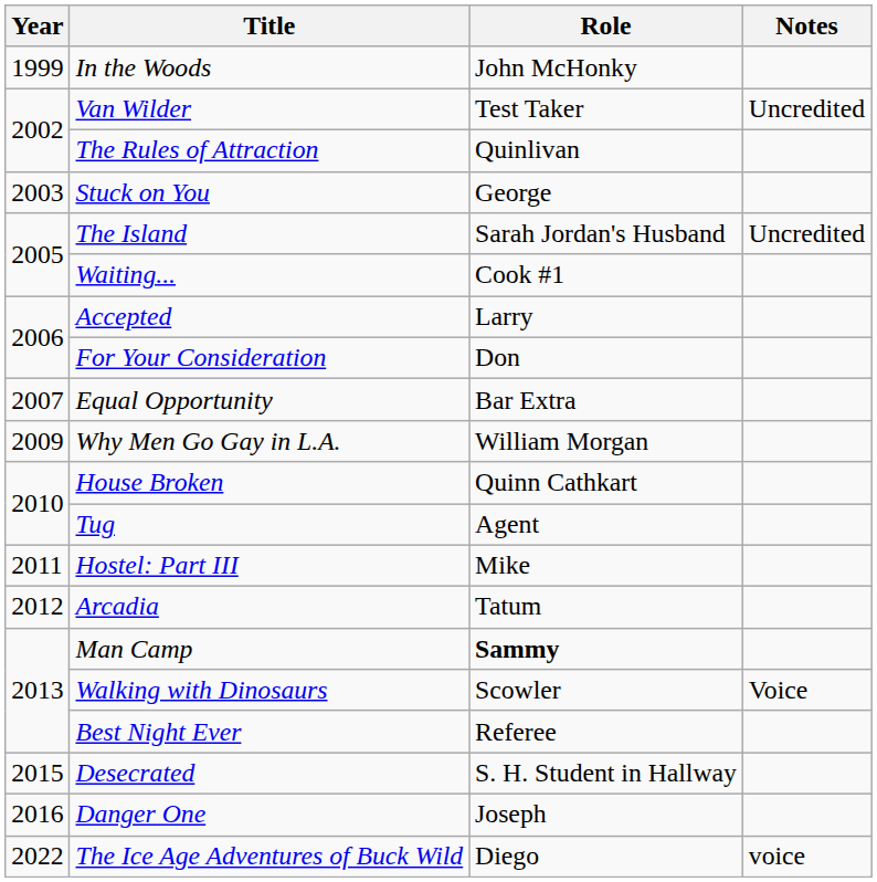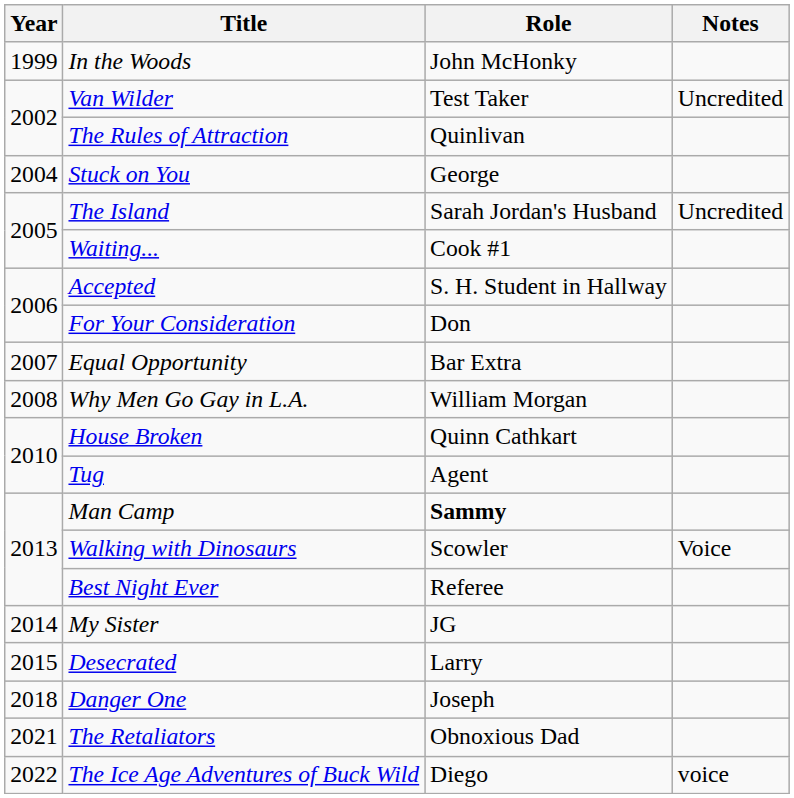 <table class="wikitable sortable">
 <tr>
 <th>Year</th>
 <th>Title</th>
 <th>Role</th>
 <th>Notes</th>
 </tr>
 <tr>
 <td>1999</td>
 <td><em>In the Woods</em></td>
 <td>John McHonky</td>
 <td></td>
 </tr>
 <tr>
 <td rowspan="2">2002</td>
 <td><em><a href='#'>Van Wilder</a></em></td>
 <td>Test Taker</td>
 <td>Uncredited</td>
 </tr>
 <tr>
 <td><a href='#'><em>The Rules of Attraction</em></a></td>
 <td>Quinlivan</td>
 <td></td>
 </tr>
 <tr>
-<td>2003</td>
+<td>2004</td>
 <td><a href='#'><em>Stuck on You</em></a></td>
 <td>George</td>
 <td></td>
 </tr>
 <tr>
 <td rowspan="2">2005</td>
 <td><a href='#'><em>The Island</em></a></td>
 <td>Sarah Jordan's Husband</td>
 <td>Uncredited</td>
 </tr>
 <tr>
 <td><a href='#'><em>Waiting...</em></a></td>
 <td>Cook #1</td>
 <td></td>
 </tr>
 <tr>
 <td rowspan="2">2006</td>
 <td><em><a href='#'>Accepted</a></em></td>
-<td>Larry</td>
+<td>S. H. Student in Hallway</td>
 <td></td>
 </tr>
 <tr>
 <td><a href='#'><em>For Your Consideration</em></a></td>
 <td>Don</td>
 <td></td>
 </tr>
 <tr>
 <td>2007</td>
 <td><em>Equal Opportunity</em></td>
 <td>Bar Extra</td>
 <td></td>
 </tr>
 <tr>
-<td>2009</td>
+<td>2008</td>
 <td><em>Why Men Go Gay in L.A.</em></td>
 <td>William Morgan</td>
 <td></td>
 </tr>
 <tr>
 <td rowspan="2">2010</td>
 <td><a href='#'><em>House Broken</em></a></td>
 <td>Quinn Cathkart</td>
 <td></td>
 </tr>
 <tr>
 <td><a href='#'><em>Tug</em></a></td>
 <td>Agent</td>
-<td></td>
-</tr>
-<tr>
-<td>2011</td>
-<td><em><a href='#'>Hostel: Part III</a></em></td>
-<td>Mike</td>
-<td></td>
-</tr>
-<tr>
-<td>2012</td>
-<td><a href='#'><em>Arcadia</em></a></td>
-<td>Tatum</td>
 <td></td>
 </tr>
 <tr>
 <td rowspan="3">2013</td>
 <td><em>Man Camp</em></td>
 <td><strong>Sammy</strong></td>
 <td></td>
 </tr>
 <tr>
 <td><a href='#'><em>Walking with Dinosaurs</em></a></td>
 <td>Scowler</td>
 <td>Voice</td>
 </tr>
 <tr>
 <td><em><a href='#'>Best Night Ever</a></em></td>
 <td>Referee</td>
 <td></td>
 </tr>
 <tr>
-<td>2015</td>
-<td><em><a href='#'>Desecrated</a></em></td>
-<td>S. H. Student in Hallway</td>
+<td>2014</td>
+<td><em>My Sister</em></td>
+<td>JG</td>
 <td></td>
 </tr>
 <tr>
-<td>2016</td>
+<td>2015</td>
+<td><em><a href='#'>Desecrated</a></em></td>
+<td>Larry</td>
+<td></td>
+</tr>
+<tr>
+<td>2018</td>
 <td><em><a href='#'>Danger One</a></em></td>
 <td>Joseph</td>
+<td></td>
+</tr>
+<tr>
+<td>2021</td>
+<td><a href='#'><em>The Retaliators</em></a></td>
+<td>Obnoxious Dad</td>
 <td></td>
 </tr>
 <tr>
 <td>2022</td>
 <td><em><a href='#'>The Ice Age Adventures of Buck Wild</a></em></td>
 <td>Diego</td>
 <td>voice</td>
 </tr>
 </table>
